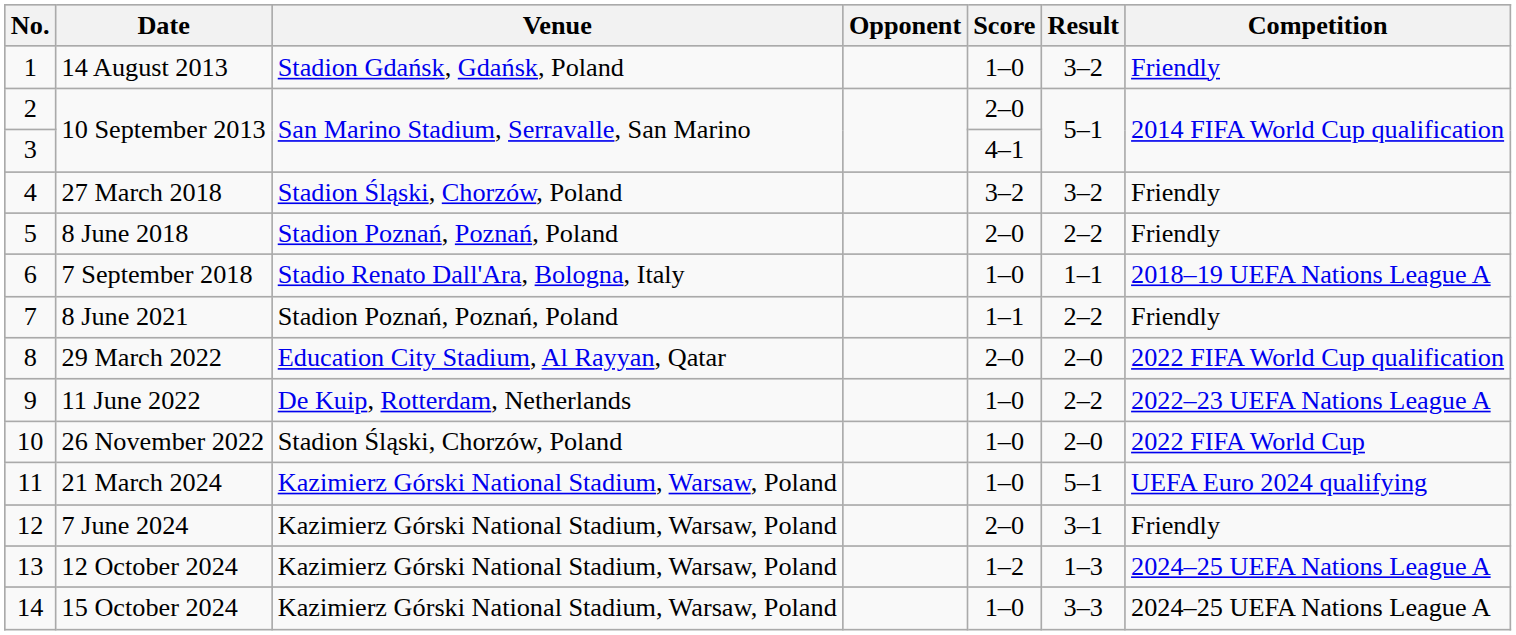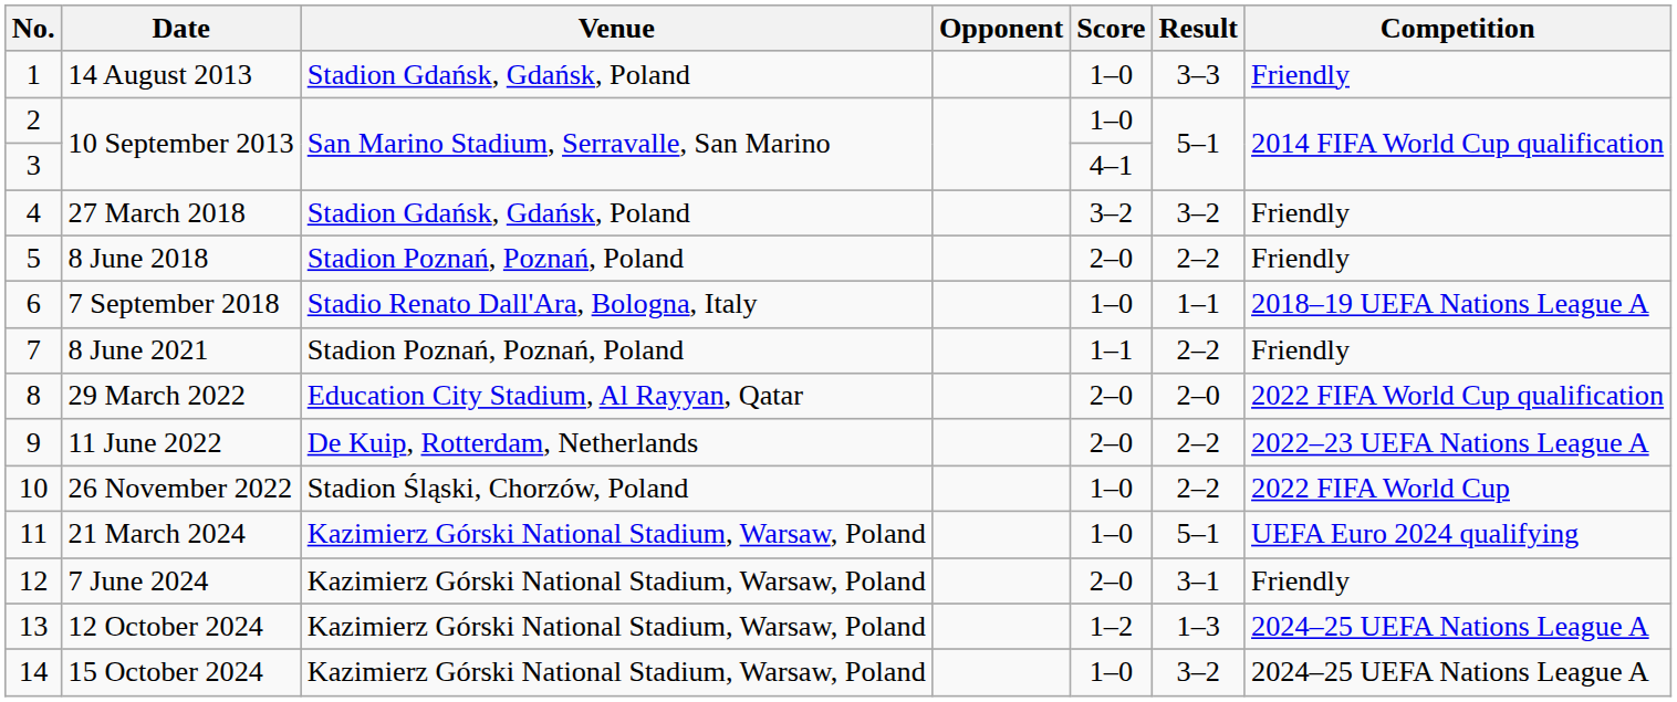 <table class="wikitable sortable">
 <tr>
 <th scope="col">No.</th>
 <th scope="col">Date</th>
 <th scope="col">Venue</th>
 <th scope="col">Opponent</th>
 <th scope="col">Score</th>
 <th scope="col">Result</th>
 <th scope="col">Competition</th>
 </tr>
 <tr>
 <td style="text-align:center">1</td>
 <td>14 August 2013</td>
 <td><a href='#'>Stadion Gdańsk</a>, <a href='#'>Gdańsk</a>, Poland</td>
 <td></td>
 <td style="text-align:center">1–0</td>
-<td style="text-align:center">3–2</td>
+<td style="text-align:center">3–3</td>
 <td><a href='#'>Friendly</a></td>
 </tr>
 <tr>
 <td style="text-align:center">2</td>
 <td rowspan="2">10 September 2013</td>
 <td rowspan="2"><a href='#'>San Marino Stadium</a>, <a href='#'>Serravalle</a>, San Marino</td>
 <td rowspan="2"></td>
-<td style="text-align:center">2–0</td>
+<td style="text-align:center">1–0</td>
 <td rowspan="2" style="text-align:center">5–1</td>
 <td rowspan="2"><a href='#'>2014 FIFA World Cup qualification</a></td>
 </tr>
 <tr>
 <td style="text-align:center">3</td>
 <td style="text-align:center">4–1</td>
 </tr>
 <tr>
 <td style="text-align:center">4</td>
 <td>27 March 2018</td>
-<td><a href='#'>Stadion Śląski</a>, <a href='#'>Chorzów</a>, Poland</td>
+<td><a href='#'>Stadion Gdańsk</a>, <a href='#'>Gdańsk</a>, Poland</td>
 <td></td>
 <td style="text-align:center">3–2</td>
 <td style="text-align:center">3–2</td>
 <td>Friendly</td>
 </tr>
 <tr>
 <td style="text-align:center">5</td>
 <td>8 June 2018</td>
 <td><a href='#'>Stadion Poznań</a>, <a href='#'>Poznań</a>, Poland</td>
 <td></td>
 <td style="text-align:center">2–0</td>
 <td style="text-align:center">2–2</td>
 <td>Friendly</td>
 </tr>
 <tr>
 <td style="text-align:center">6</td>
 <td>7 September 2018</td>
 <td><a href='#'>Stadio Renato Dall'Ara</a>, <a href='#'>Bologna</a>, Italy</td>
 <td></td>
 <td style="text-align:center">1–0</td>
 <td style="text-align:center">1–1</td>
 <td><a href='#'>2018–19 UEFA Nations League A</a></td>
 </tr>
 <tr>
 <td style="text-align:center">7</td>
 <td>8 June 2021</td>
 <td>Stadion Poznań, Poznań, Poland</td>
 <td></td>
 <td style="text-align:center">1–1</td>
 <td style="text-align:center">2–2</td>
 <td>Friendly</td>
 </tr>
 <tr>
 <td style="text-align:center">8</td>
 <td>29 March 2022</td>
 <td><a href='#'>Education City Stadium</a>, <a href='#'>Al Rayyan</a>, Qatar</td>
 <td></td>
 <td style="text-align:center">2–0</td>
 <td style="text-align:center">2–0</td>
 <td><a href='#'>2022 FIFA World Cup qualification</a></td>
 </tr>
 <tr>
 <td style="text-align:center">9</td>
 <td>11 June 2022</td>
 <td><a href='#'>De Kuip</a>, <a href='#'>Rotterdam</a>, Netherlands</td>
 <td></td>
-<td style="text-align:center">1–0</td>
+<td style="text-align:center">2–0</td>
 <td style="text-align:center">2–2</td>
 <td><a href='#'>2022–23 UEFA Nations League A</a></td>
 </tr>
 <tr>
 <td style="text-align:center">10</td>
 <td>26 November 2022</td>
 <td>Stadion Śląski, Chorzów, Poland</td>
 <td></td>
 <td style="text-align:center">1–0</td>
-<td style="text-align:center">2–0</td>
+<td style="text-align:center">2–2</td>
 <td><a href='#'>2022 FIFA World Cup</a></td>
 </tr>
 <tr>
 <td style="text-align:center">11</td>
 <td>21 March 2024</td>
 <td><a href='#'>Kazimierz Górski National Stadium</a>, <a href='#'>Warsaw</a>, Poland</td>
 <td></td>
 <td style="text-align:center">1–0</td>
 <td style="text-align:center">5–1</td>
 <td><a href='#'>UEFA Euro 2024 qualifying</a></td>
 </tr>
 <tr>
 <td style="text-align:center">12</td>
 <td>7 June 2024</td>
 <td>Kazimierz Górski National Stadium, Warsaw, Poland</td>
 <td></td>
 <td style="text-align:center">2–0</td>
 <td style="text-align:center">3–1</td>
 <td>Friendly</td>
 </tr>
 <tr>
 <td style="text-align:center">13</td>
 <td>12 October 2024</td>
 <td>Kazimierz Górski National Stadium, Warsaw, Poland</td>
 <td></td>
 <td style="text-align:center">1–2</td>
 <td style="text-align:center">1–3</td>
 <td><a href='#'>2024–25 UEFA Nations League A</a></td>
 </tr>
 <tr>
 <td style="text-align:center">14</td>
 <td>15 October 2024</td>
 <td>Kazimierz Górski National Stadium, Warsaw, Poland</td>
 <td></td>
 <td style="text-align:center">1–0</td>
-<td style="text-align:center">3–3</td>
+<td style="text-align:center">3–2</td>
 <td>2024–25 UEFA Nations League A</td>
 </tr>
 </table>
